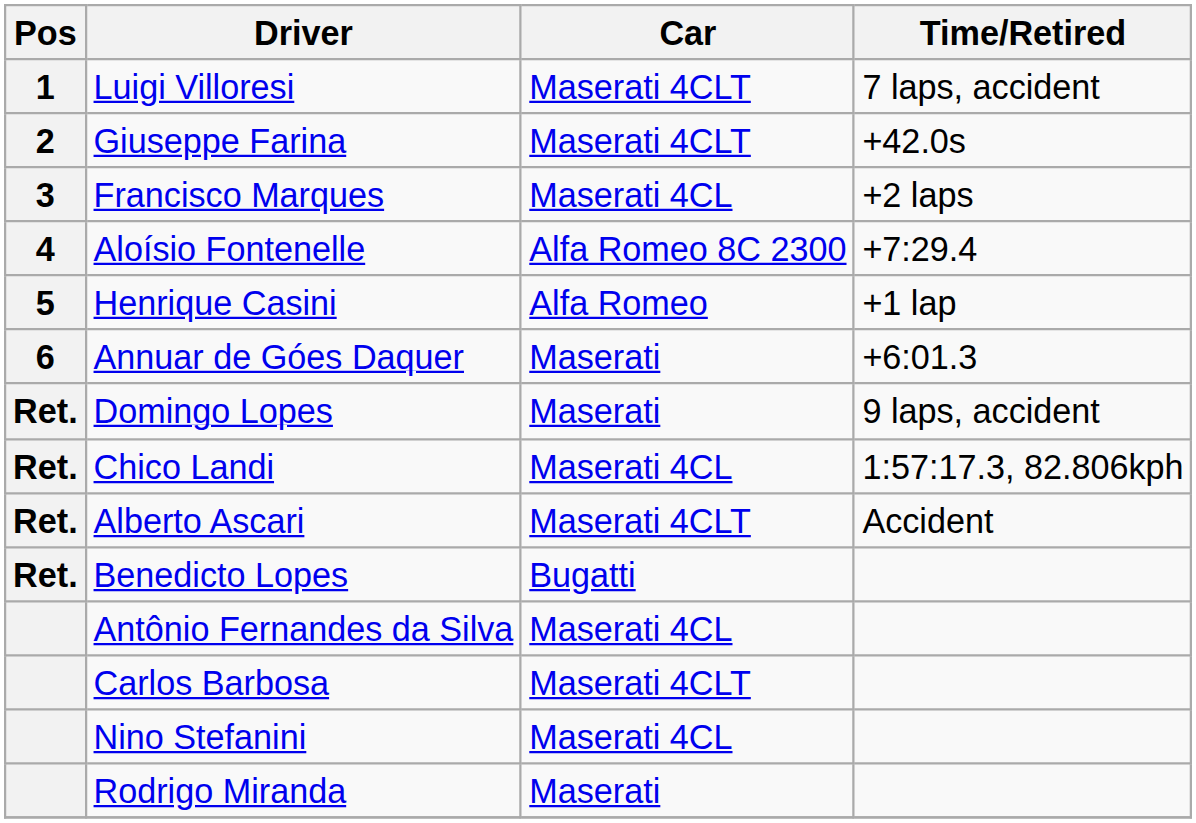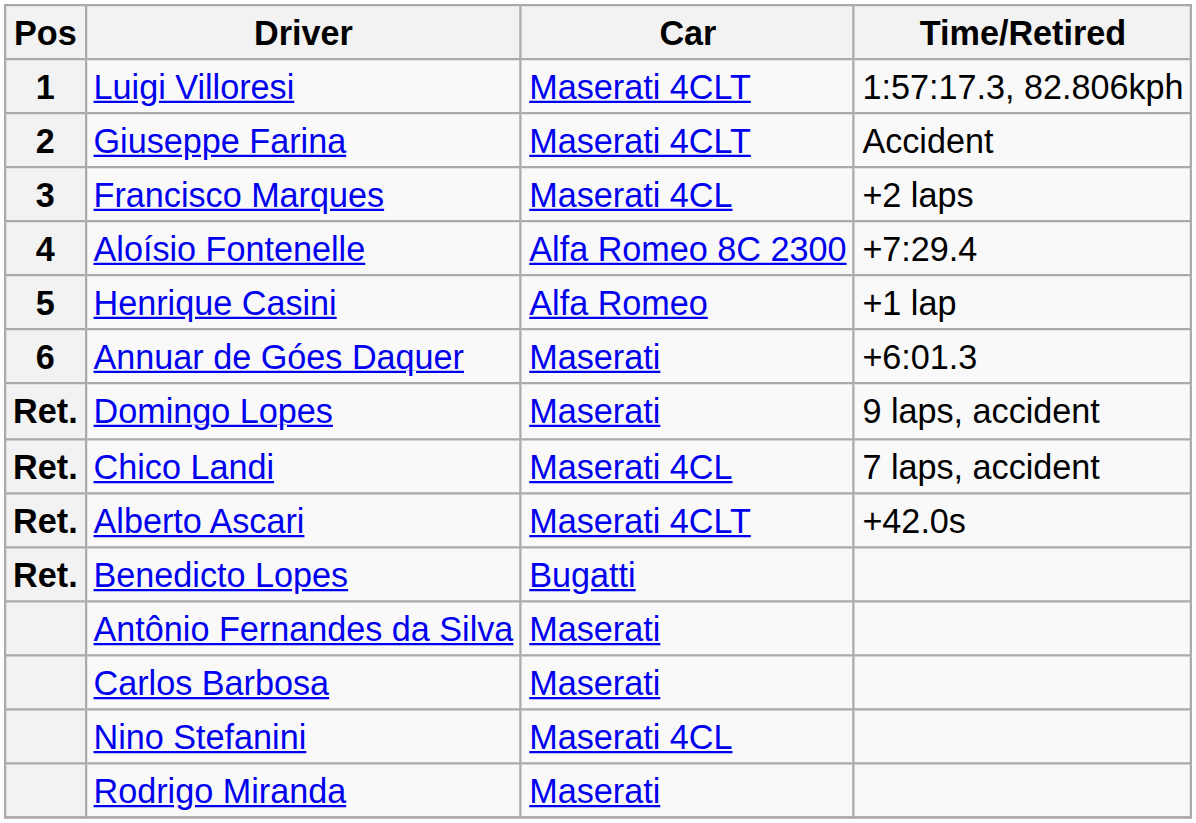 <table class="wikitable" style="font-size: 95%;">
 <tr>
 <th>Pos</th>
 <th>Driver</th>
 <th>Car</th>
 <th>Time/Retired</th>
 </tr>
 <tr>
 <th>1</th>
 <td> <a href='#'>Luigi Villoresi</a></td>
 <td><a href='#'>Maserati 4CLT</a></td>
-<td>7 laps, accident</td>
+<td>1:57:17.3, 82.806kph</td>
 </tr>
 <tr>
 <th>2</th>
 <td> <a href='#'>Giuseppe Farina</a></td>
 <td><a href='#'>Maserati 4CLT</a></td>
-<td>+42.0s</td>
+<td>Accident</td>
 </tr>
 <tr>
 <th>3</th>
 <td> <a href='#'>Francisco Marques</a></td>
 <td><a href='#'>Maserati 4CL</a></td>
 <td>+2 laps</td>
 </tr>
 <tr>
 <th>4</th>
 <td> <a href='#'>Aloísio Fontenelle</a></td>
 <td><a href='#'>Alfa Romeo 8C 2300</a></td>
 <td>+7:29.4</td>
 </tr>
 <tr>
 <th>5</th>
 <td> <a href='#'>Henrique Casini</a></td>
 <td><a href='#'>Alfa Romeo</a></td>
 <td>+1 lap</td>
 </tr>
 <tr>
 <th>6</th>
 <td> <a href='#'>Annuar de Góes Daquer</a></td>
 <td><a href='#'>Maserati</a></td>
 <td>+6:01.3</td>
 </tr>
 <tr>
 <th>Ret.</th>
 <td> <a href='#'>Domingo Lopes</a></td>
 <td><a href='#'>Maserati</a></td>
 <td>9 laps, accident</td>
 </tr>
 <tr>
 <th>Ret.</th>
 <td> <a href='#'>Chico Landi</a></td>
 <td><a href='#'>Maserati 4CL</a></td>
-<td>1:57:17.3, 82.806kph</td>
+<td>7 laps, accident</td>
 </tr>
 <tr>
 <th>Ret.</th>
 <td> <a href='#'>Alberto Ascari</a></td>
 <td><a href='#'>Maserati 4CLT</a></td>
-<td>Accident</td>
+<td>+42.0s</td>
 </tr>
 <tr>
 <th>Ret.</th>
 <td> <a href='#'>Benedicto Lopes</a></td>
 <td><a href='#'>Bugatti</a></td>
 <td></td>
 </tr>
 <tr>
 <th></th>
 <td> <a href='#'>Antônio Fernandes da Silva</a></td>
-<td><a href='#'>Maserati 4CL</a></td>
+<td><a href='#'>Maserati</a></td>
 <td></td>
 </tr>
 <tr>
 <th></th>
 <td> <a href='#'>Carlos Barbosa</a></td>
-<td><a href='#'>Maserati 4CLT</a></td>
+<td><a href='#'>Maserati</a></td>
 <td></td>
 </tr>
 <tr>
 <th></th>
 <td> <a href='#'>Nino Stefanini</a></td>
 <td><a href='#'>Maserati 4CL</a></td>
 <td></td>
 </tr>
 <tr>
 <th></th>
 <td> <a href='#'>Rodrigo Miranda</a></td>
 <td><a href='#'>Maserati</a></td>
 <td></td>
 </tr>
 <tr>
 </tr>
 </table>
